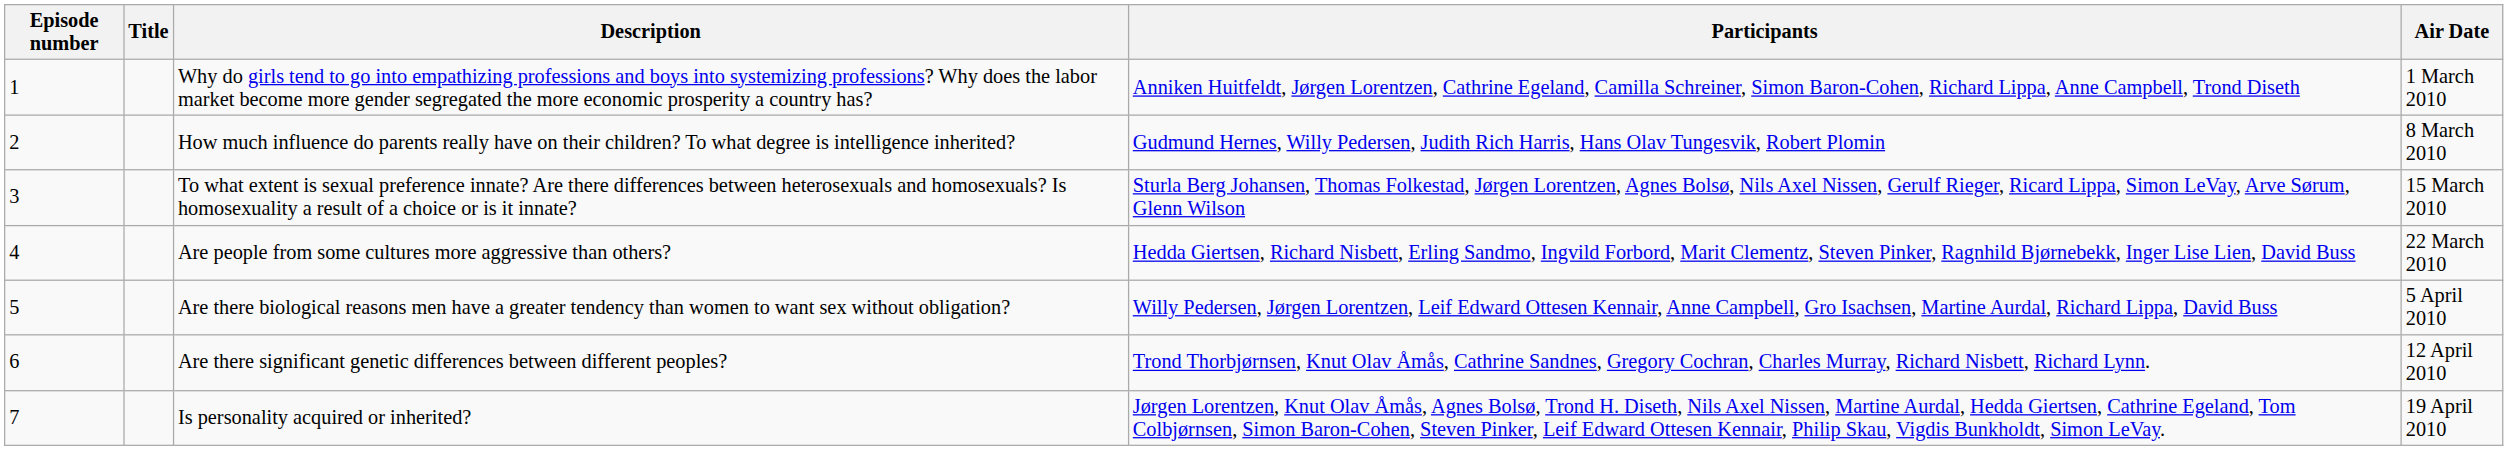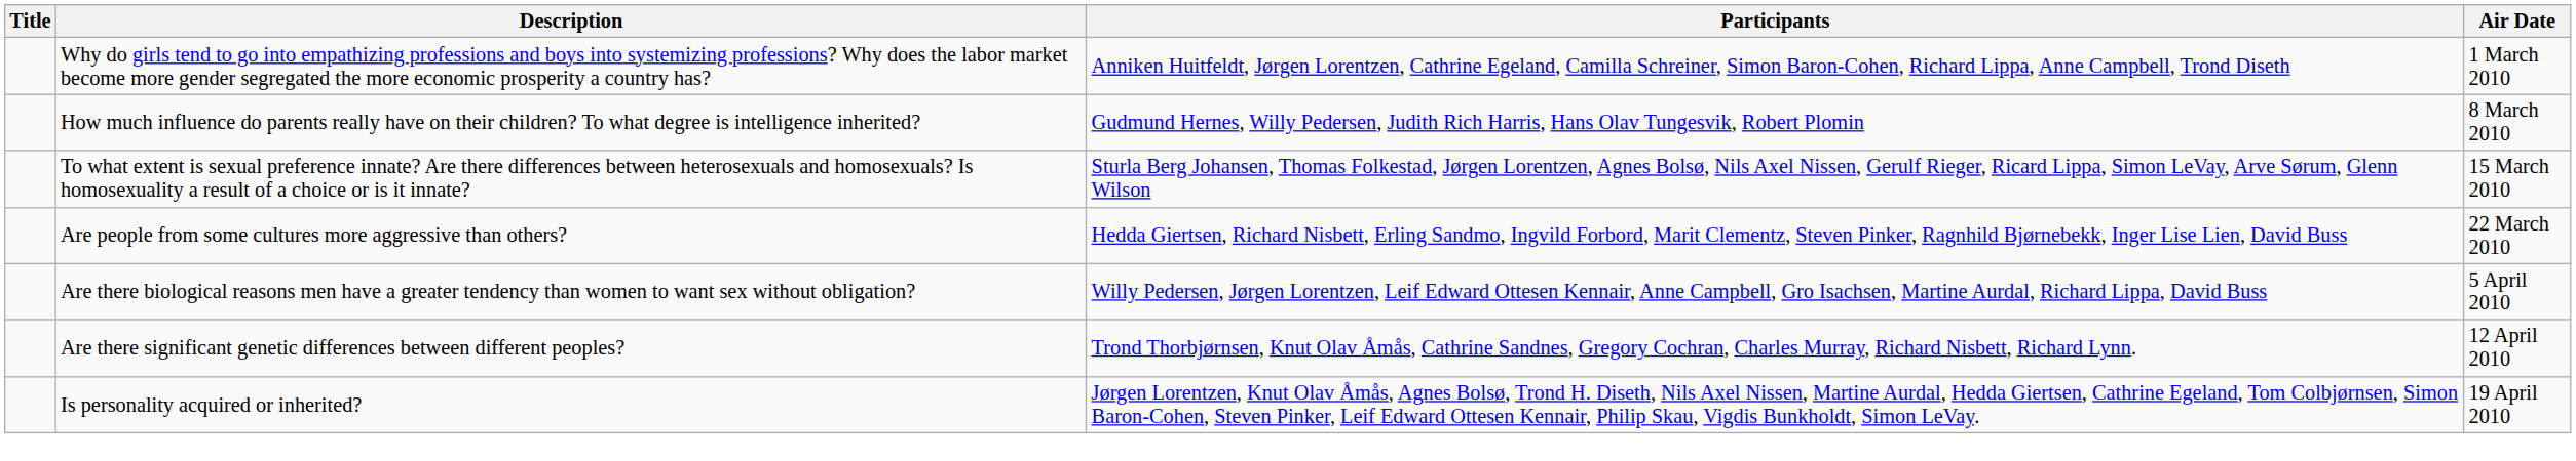 <table class="wikitable">
 <tr>
-<th>Episode number</th>
 <th>Title</th>
 <th>Description</th>
 <th>Participants</th>
 <th>Air Date</th>
 </tr>
 <tr>
-<td>1</td>
 <td></td>
 <td>Why do <a href='#'>girls tend to go into empathizing professions and boys into systemizing professions</a>? Why does the labor market become more gender segregated the more economic prosperity a country has?</td>
 <td><a href='#'>Anniken Huitfeldt</a>, <a href='#'>Jørgen Lorentzen</a>, <a href='#'>Cathrine Egeland</a>, <a href='#'>Camilla Schreiner</a>, <a href='#'>Simon Baron-Cohen</a>, <a href='#'>Richard Lippa</a>, <a href='#'>Anne Campbell</a>, <a href='#'>Trond Diseth</a></td>
 <td>1 March 2010</td>
 </tr>
 <tr>
-<td>2</td>
 <td></td>
 <td>How much influence do parents really have on their children? To what degree is intelligence inherited?</td>
 <td><a href='#'>Gudmund Hernes</a>, <a href='#'>Willy Pedersen</a>, <a href='#'>Judith Rich Harris</a>, <a href='#'>Hans Olav Tungesvik</a>, <a href='#'>Robert Plomin</a></td>
 <td>8 March 2010</td>
 </tr>
 <tr>
-<td>3</td>
 <td></td>
 <td>To what extent is sexual preference innate? Are there differences between heterosexuals and homosexuals? Is homosexuality a result of a choice or is it innate?</td>
 <td><a href='#'>Sturla Berg Johansen</a>, <a href='#'>Thomas Folkestad</a>, <a href='#'>Jørgen Lorentzen</a>, <a href='#'>Agnes Bolsø</a>, <a href='#'>Nils Axel Nissen</a>, <a href='#'>Gerulf Rieger</a>, <a href='#'>Ricard Lippa</a>, <a href='#'>Simon LeVay</a>, <a href='#'>Arve Sørum</a>, <a href='#'>Glenn Wilson</a></td>
 <td>15 March 2010</td>
 </tr>
 <tr>
-<td>4</td>
 <td></td>
 <td>Are people from some cultures more aggressive than others?</td>
 <td><a href='#'>Hedda Giertsen</a>, <a href='#'>Richard Nisbett</a>, <a href='#'>Erling Sandmo</a>, <a href='#'>Ingvild Forbord</a>, <a href='#'>Marit Clementz</a>, <a href='#'>Steven Pinker</a>, <a href='#'>Ragnhild Bjørnebekk</a>, <a href='#'>Inger Lise Lien</a>, <a href='#'>David Buss</a></td>
 <td>22 March 2010</td>
 </tr>
 <tr>
-<td>5</td>
 <td></td>
 <td>Are there biological reasons men have a greater tendency than women to want sex without obligation?</td>
 <td><a href='#'>Willy Pedersen</a>, <a href='#'>Jørgen Lorentzen</a>, <a href='#'>Leif Edward Ottesen Kennair</a>, <a href='#'>Anne Campbell</a>, <a href='#'>Gro Isachsen</a>, <a href='#'>Martine Aurdal</a>, <a href='#'>Richard Lippa</a>, <a href='#'>David Buss</a></td>
 <td>5 April 2010</td>
 </tr>
 <tr>
-<td>6</td>
 <td></td>
 <td>Are there significant genetic differences between different peoples?</td>
 <td><a href='#'>Trond Thorbjørnsen</a>, <a href='#'>Knut Olav Åmås</a>, <a href='#'>Cathrine Sandnes</a>, <a href='#'>Gregory Cochran</a>, <a href='#'>Charles Murray</a>, <a href='#'>Richard Nisbett</a>, <a href='#'>Richard Lynn</a>.</td>
 <td>12 April 2010</td>
 </tr>
 <tr>
-<td>7</td>
 <td></td>
 <td>Is personality acquired or inherited?</td>
 <td><a href='#'>Jørgen Lorentzen</a>, <a href='#'>Knut Olav Åmås</a>, <a href='#'>Agnes Bolsø</a>, <a href='#'>Trond H. Diseth</a>, <a href='#'>Nils Axel Nissen</a>, <a href='#'>Martine Aurdal</a>, <a href='#'>Hedda Giertsen</a>, <a href='#'>Cathrine Egeland</a>, <a href='#'>Tom Colbjørnsen</a>, <a href='#'>Simon Baron-Cohen</a>, <a href='#'>Steven Pinker</a>, <a href='#'>Leif Edward Ottesen Kennair</a>, <a href='#'>Philip Skau</a>, <a href='#'>Vigdis Bunkholdt</a>, <a href='#'>Simon LeVay</a>.</td>
 <td>19 April 2010</td>
 </tr>
 </table>
